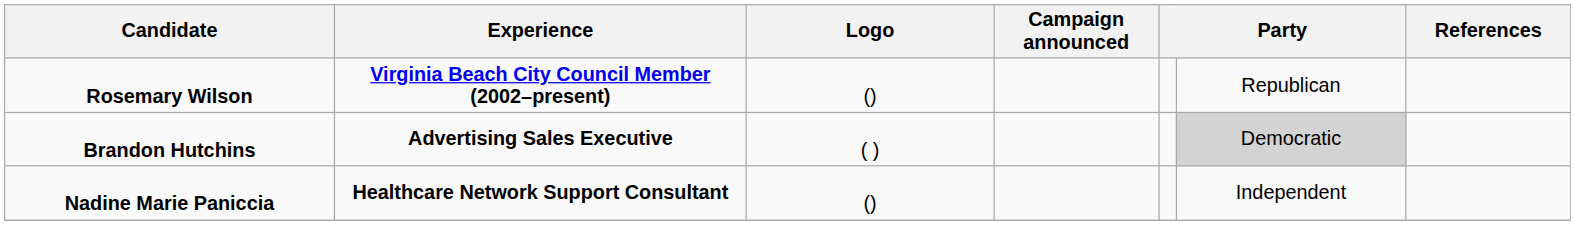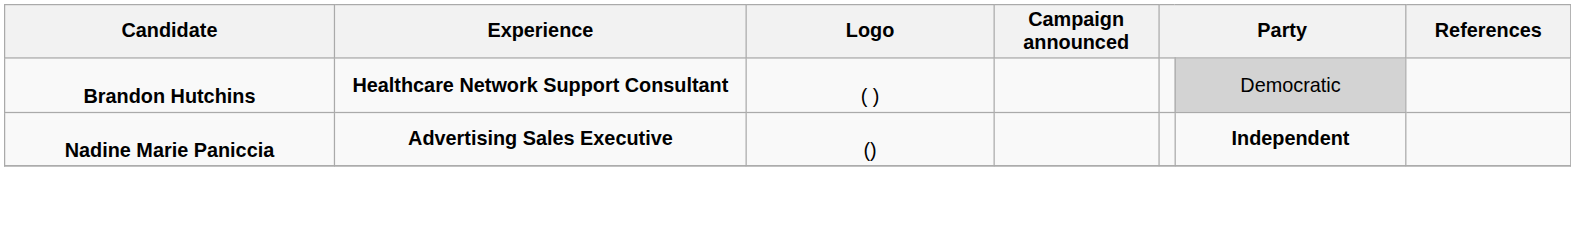 <table class="wikitable sortable" style="text-align: center; width: 100%;">
 <tr>
 <th scope="col" align="center" style="width: 20%;">Candidate</th>
 <th scope="col" align="center" style="width: 25%;">Experience</th>
 <th scope="col" align="center" style="width: 15%;">Logo</th>
 <th scope="col" align="center" style="width: 10%;">Campaign announced</th>
 <th scope="col" align="center" style="width: 15%;" colspan="2" class="unsortable">Party<br></th>
 <th scope="col" align="center" style="width: 10%;">References</th>
 </tr>
 <tr>
-<td><br><strong>Rosemary Wilson</strong></td>
-<td><strong><a href='#'>Virginia Beach City Council Member</a><br>(2002–present)</strong></td>
-<td><br>()</td>
-<td></td>
-<td bgcolor=></td>
-<td>Republican</td>
-<td></td>
-</tr>
-<tr>
 <td><br><strong>Brandon Hutchins</strong></td>
-<td><strong>Advertising Sales Executive</strong></td>
+<td><strong>Healthcare Network Support Consultant</strong></td>
 <td><br>( )</td>
 <td></td>
 <td bgcolor=></td>
 <td style="background: lightgrey;">Democratic</td>
 <td></td>
 </tr>
 <tr>
 <td><br><strong>Nadine Marie Paniccia</strong></td>
-<td><strong>Healthcare Network Support Consultant</strong></td>
+<td><strong>Advertising Sales Executive</strong></td>
 <td><br>()</td>
 <td></td>
 <td bgcolor=></td>
-<td>Independent</td>
+<td><strong>Independent</strong></td>
 <td></td>
 </tr>
 <tr>
 </tr>
 </table>
